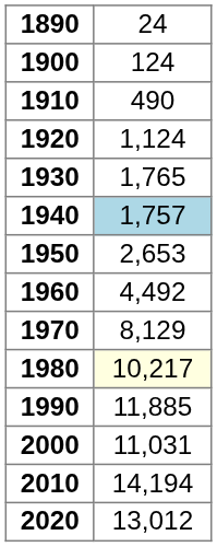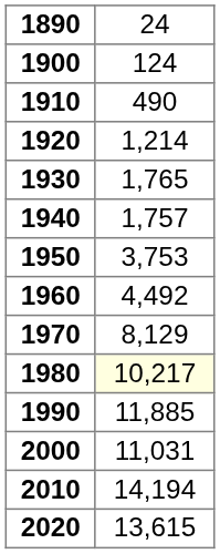 <table class="toccolours" border="1" cellpadding="2" cellspacing="0" style="width: 125px; text-align: center; border-collapse: collapse; float:right; margin: .5em;">
 <tr>
 <td><strong>1890</strong></td>
 <td>24</td>
 </tr>
 <tr>
 <td><strong>1900</strong></td>
 <td>124</td>
 </tr>
 <tr>
 <td><strong>1910</strong></td>
 <td>490</td>
 </tr>
 <tr>
 <td><strong>1920</strong></td>
-<td>1,124</td>
+<td>1,214</td>
 </tr>
 <tr>
 <td><strong>1930</strong></td>
 <td>1,765</td>
 </tr>
 <tr>
 <td><strong>1940</strong></td>
-<td style="background: lightblue;">1,757</td>
+<td>1,757</td>
 </tr>
 <tr>
 <td><strong>1950</strong></td>
-<td>2,653</td>
+<td>3,753</td>
 </tr>
 <tr>
 <td><strong>1960</strong></td>
 <td>4,492</td>
 </tr>
 <tr>
 <td><strong>1970</strong></td>
 <td>8,129</td>
 </tr>
 <tr>
 <td><strong>1980</strong></td>
 <td style="background: lightyellow;">10,217</td>
 </tr>
 <tr>
 <td><strong>1990</strong></td>
 <td>11,885</td>
 </tr>
 <tr>
 <td><strong>2000</strong></td>
 <td>11,031</td>
 </tr>
 <tr>
 <td><strong>2010</strong></td>
 <td>14,194</td>
 </tr>
 <tr>
 <td><strong>2020</strong></td>
-<td>13,012</td>
+<td>13,615</td>
 </tr>
 </table>
